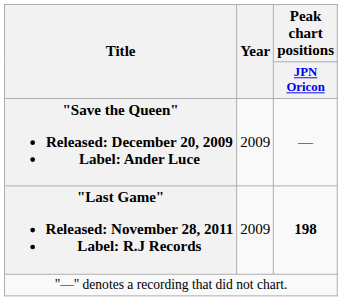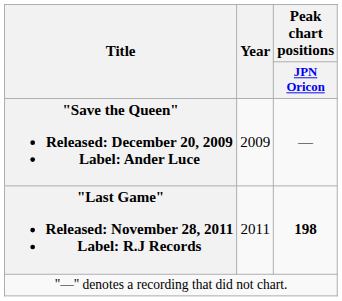 <table class="wikitable plainrowheaders">
 <tr>
 <th scope="col" rowspan="2">Title</th>
 <th scope="col" rowspan="2">Year</th>
 <th scope="col">Peak chart positions</th>
 </tr>
 <tr>
 <th scope="col" style="width:4em;font-size:85%"><a href='#'>JPN<br>Oricon</a><br></th>
 </tr>
 <tr>
 <th scope="row">"Save the Queen"<br><ul><li>Released: December 20, 2009</li><li>Label: Ander Luce</li></ul></th>
 <td align="center">2009</td>
 <td align="center">—</td>
 </tr>
 <tr>
 <th scope="row">"Last Game"<br><ul><li>Released: November 28, 2011</li><li>Label: R.J Records</li></ul></th>
-<td align="center">2009</td>
+<td align="center">2011</td>
 <td align="center"><strong>198</strong></td>
 </tr>
 <tr>
 <td align="center" colspan="3" style="font-size:90%">"—" denotes a recording that did not chart.</td>
 </tr>
 </table>
